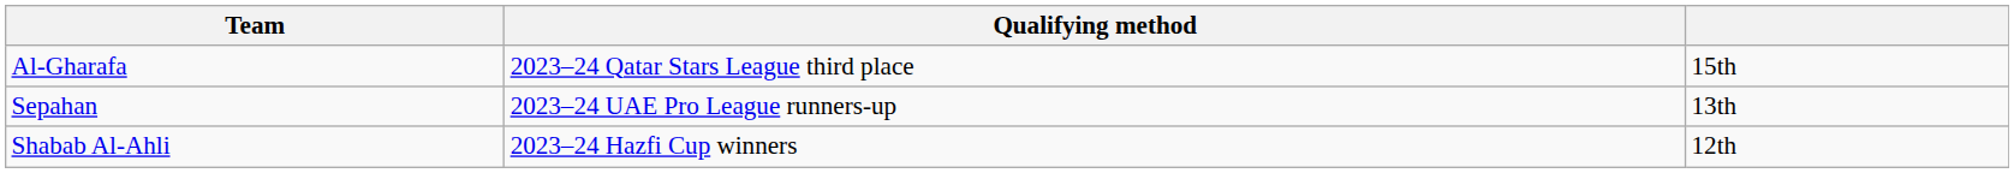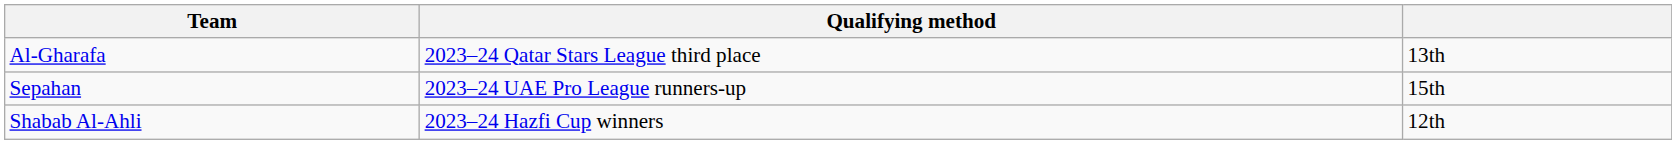 <table class="wikitable" style="table-layout:fixed;width:100%;">
 <tr>
 <th width=25%>Team</th>
 <th width=60%>Qualifying method</th>
 <th width=16%> </th>
 </tr>
 <tr>
 <td> <a href='#'>Al-Gharafa</a></td>
 <td><a href='#'>2023–24 Qatar Stars League</a> third place</td>
-<td>15th </td>
+<td>13th </td>
 </tr>
 <tr>
 <td> <a href='#'>Sepahan</a></td>
 <td><a href='#'>2023–24 UAE Pro League</a> runners-up</td>
-<td>13th </td>
+<td>15th </td>
 </tr>
 <tr>
 <td> <a href='#'>Shabab Al-Ahli</a></td>
 <td><a href='#'>2023–24 Hazfi Cup</a> winners</td>
 <td>12th </td>
 </tr>
 </table>
